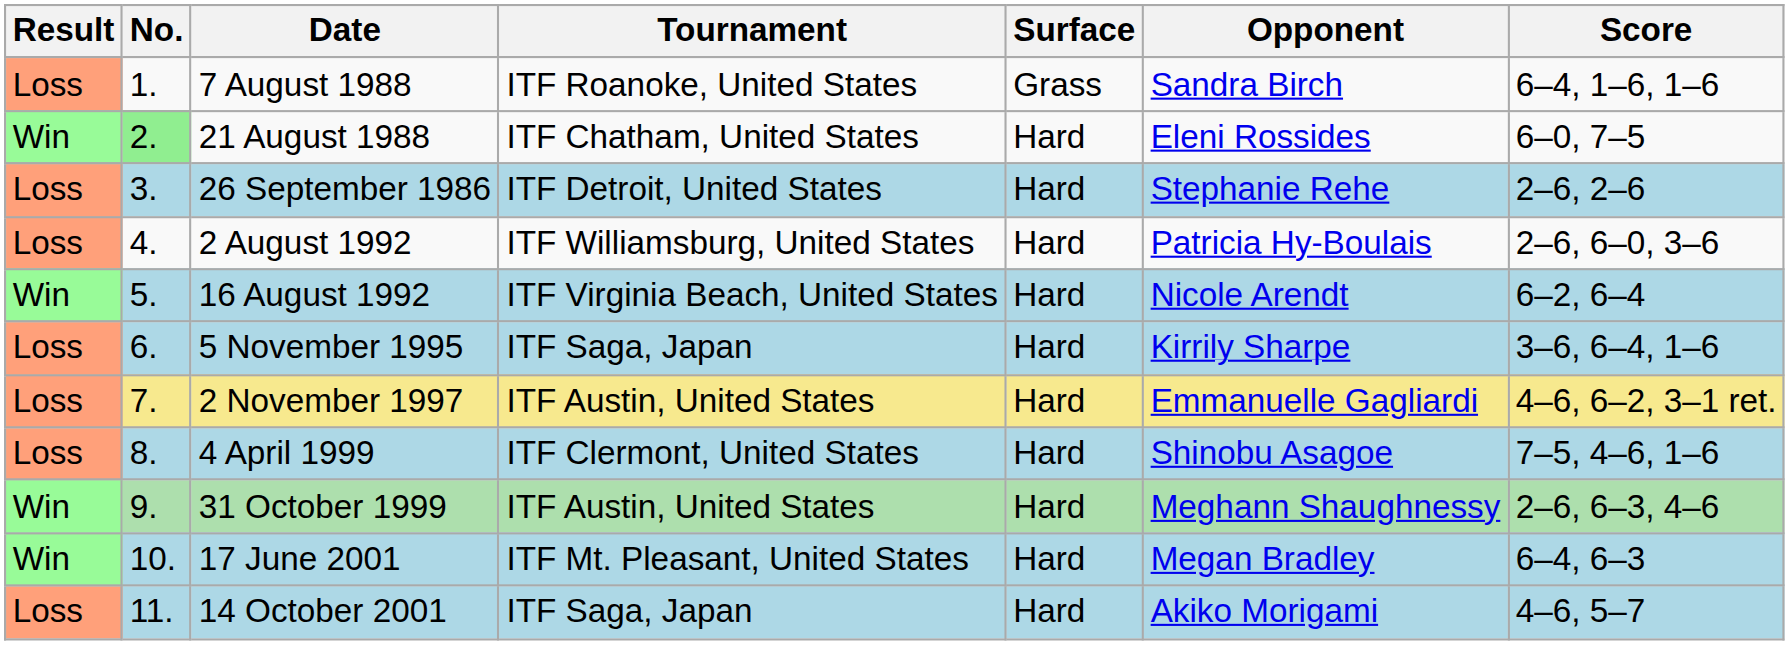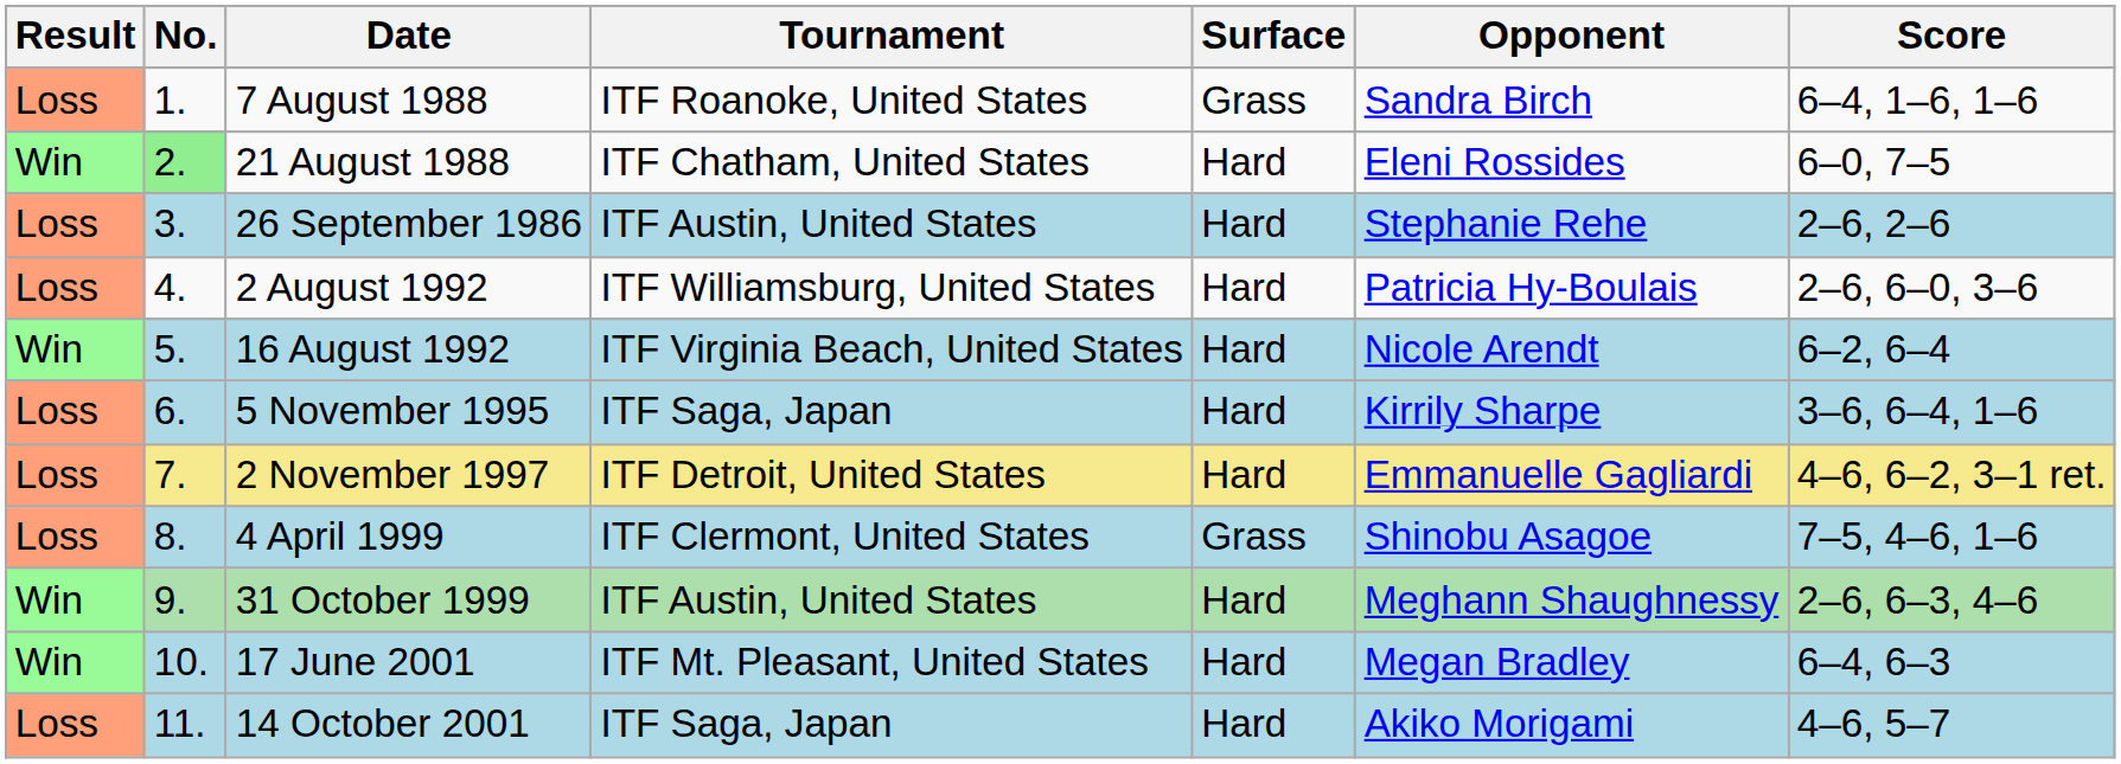 <table class="sortable wikitable">
 <tr style="background:#eeeeee">
 <th>Result</th>
 <th>No.</th>
 <th>Date</th>
 <th>Tournament</th>
 <th>Surface</th>
 <th>Opponent</th>
 <th class="unsortable">Score</th>
 </tr>
 <tr>
 <td style="background:#ffa07a;">Loss</td>
 <td>1.</td>
 <td>7 August 1988</td>
 <td>ITF Roanoke, United States</td>
 <td>Grass</td>
 <td> <a href='#'>Sandra Birch</a></td>
 <td>6–4, 1–6, 1–6</td>
 </tr>
 <tr>
 <td style="background:#98fb98;">Win</td>
 <td style="background: lightgreen;">2.</td>
 <td>21 August 1988</td>
 <td>ITF Chatham, United States</td>
 <td>Hard</td>
 <td> <a href='#'>Eleni Rossides</a></td>
 <td>6–0, 7–5</td>
 </tr>
 <tr style="background:lightblue;">
 <td style="background:#ffa07a;">Loss</td>
 <td>3.</td>
 <td>26 September 1986</td>
-<td>ITF Detroit, United States</td>
+<td>ITF Austin, United States</td>
 <td>Hard</td>
 <td> <a href='#'>Stephanie Rehe</a></td>
 <td>2–6, 2–6</td>
 </tr>
 <tr>
 <td style="background:#ffa07a;">Loss</td>
 <td>4.</td>
 <td>2 August 1992</td>
 <td>ITF Williamsburg, United States</td>
 <td>Hard</td>
 <td> <a href='#'>Patricia Hy-Boulais</a></td>
 <td>2–6, 6–0, 3–6</td>
 </tr>
 <tr style="background:lightblue;">
 <td style="background:#98fb98;">Win</td>
 <td>5.</td>
 <td>16 August 1992</td>
 <td>ITF Virginia Beach, United States</td>
 <td>Hard</td>
 <td> <a href='#'>Nicole Arendt</a></td>
 <td>6–2, 6–4</td>
 </tr>
 <tr style="background:lightblue;">
 <td style="background:#ffa07a;">Loss</td>
 <td>6.</td>
 <td>5 November 1995</td>
 <td>ITF Saga, Japan</td>
 <td>Hard</td>
 <td> <a href='#'>Kirrily Sharpe</a></td>
 <td>3–6, 6–4, 1–6</td>
 </tr>
 <tr style="background:#F7E98E">
 <td style="background:#ffa07a;">Loss</td>
 <td>7.</td>
 <td>2 November 1997</td>
-<td>ITF Austin, United States</td>
+<td>ITF Detroit, United States</td>
 <td>Hard</td>
 <td> <a href='#'>Emmanuelle Gagliardi</a></td>
 <td>4–6, 6–2, 3–1 ret.</td>
 </tr>
 <tr style="background:lightblue">
 <td style="background:#ffa07a;">Loss</td>
 <td>8.</td>
 <td>4 April 1999</td>
 <td>ITF Clermont, United States</td>
-<td>Hard</td>
+<td>Grass</td>
 <td> <a href='#'>Shinobu Asagoe</a></td>
 <td>7–5, 4–6, 1–6</td>
 </tr>
 <tr style="background:#addfad;">
 <td style="background:#98fb98;">Win</td>
 <td>9.</td>
 <td>31 October 1999</td>
 <td>ITF Austin, United States</td>
 <td>Hard</td>
 <td> <a href='#'>Meghann Shaughnessy</a></td>
 <td>2–6, 6–3, 4–6</td>
 </tr>
 <tr style="background:lightblue">
 <td style="background:#98fb98;">Win</td>
 <td>10.</td>
 <td>17 June 2001</td>
 <td>ITF Mt. Pleasant, United States</td>
 <td>Hard</td>
 <td> <a href='#'>Megan Bradley</a></td>
 <td>6–4, 6–3</td>
 </tr>
 <tr style="background:lightblue;">
 <td style="background:#ffa07a;">Loss</td>
 <td>11.</td>
 <td>14 October 2001</td>
 <td>ITF Saga, Japan</td>
 <td>Hard</td>
 <td> <a href='#'>Akiko Morigami</a></td>
 <td>4–6, 5–7</td>
 </tr>
 </table>
